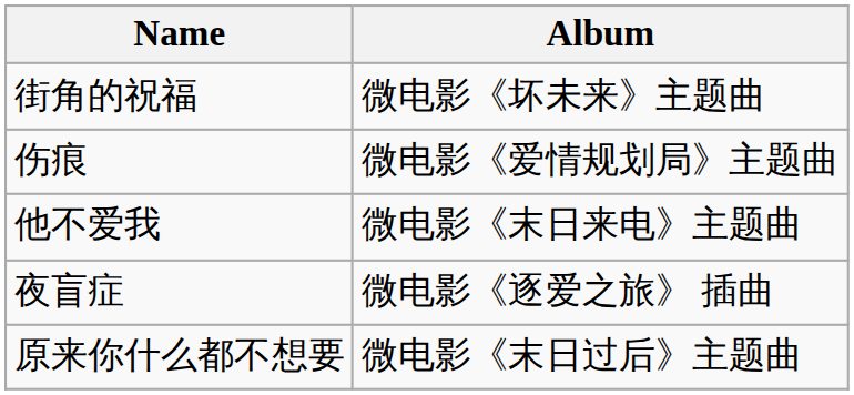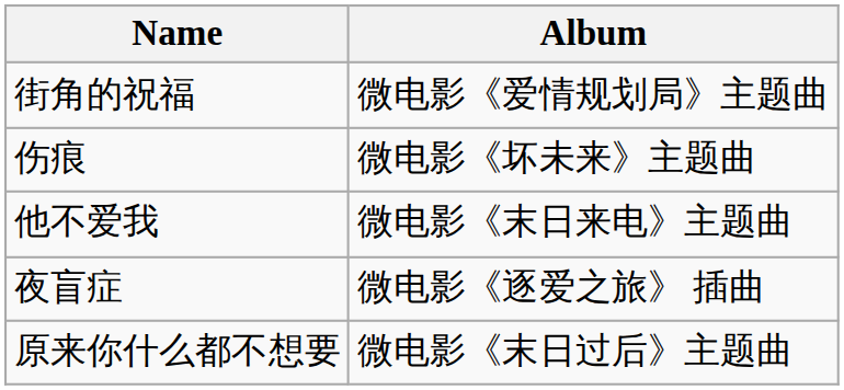 <table class="wikitable">
 <tr>
 <th>Name</th>
 <th>Album</th>
 </tr>
 <tr>
 <td>街角的祝福</td>
-<td>微电影《坏未来》主题曲</td>
+<td>微电影《爱情规划局》主题曲</td>
 </tr>
 <tr>
 <td>伤痕</td>
-<td>微电影《爱情规划局》主题曲</td>
+<td>微电影《坏未来》主题曲</td>
 </tr>
 <tr>
 <td>他不爱我</td>
 <td>微电影《末日来电》主题曲</td>
 </tr>
 <tr>
 <td>夜盲症</td>
 <td>微电影《逐爱之旅》 插曲</td>
 </tr>
 <tr>
 <td>原来你什么都不想要</td>
 <td>微电影《末日过后》主题曲</td>
 </tr>
 </table>
